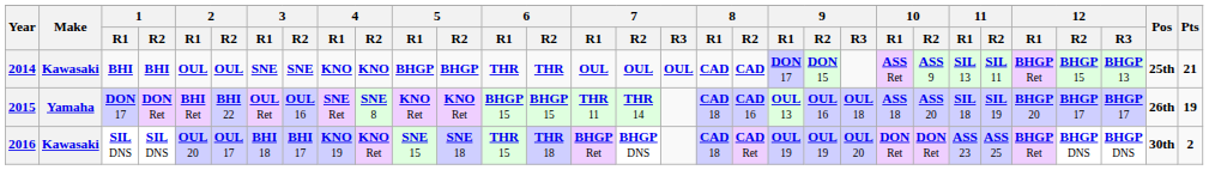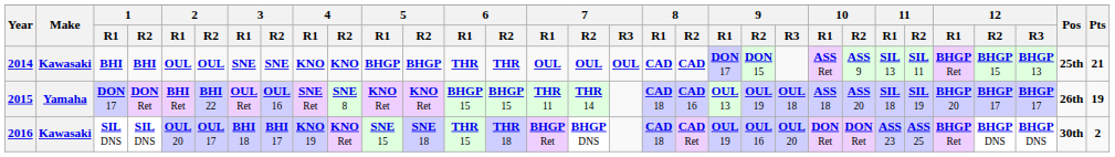 <table class="wikitable" style="text-align:center; font-size:85%">
 <tr>
 </tr>
 <tr>
 <th valign="middle" rowspan=2>Year</th>
 <th valign="middle" rowspan=2>Make</th>
 <th colspan=2>1</th>
 <th colspan=2>2</th>
 <th colspan=2>3</th>
 <th colspan=2>4</th>
 <th colspan=2>5</th>
 <th colspan=2>6</th>
 <th colspan=3>7</th>
 <th colspan=2>8</th>
 <th colspan=3>9</th>
 <th colspan=2>10</th>
 <th colspan=2>11</th>
 <th colspan=3>12</th>
 <th rowspan=2>Pos</th>
 <th rowspan=2>Pts</th>
 </tr>
 <tr>
 <th>R1</th>
 <th>R2</th>
 <th>R1</th>
 <th>R2</th>
 <th>R1</th>
 <th>R2</th>
 <th>R1</th>
 <th>R2</th>
 <th>R1</th>
 <th>R2</th>
 <th>R1</th>
 <th>R2</th>
 <th>R1</th>
 <th>R2</th>
 <th>R3</th>
 <th>R1</th>
 <th>R2</th>
 <th>R1</th>
 <th>R2</th>
 <th>R3</th>
 <th>R1</th>
 <th>R2</th>
 <th>R1</th>
 <th>R2</th>
 <th>R1</th>
 <th>R2</th>
 <th>R3</th>
 </tr>
 <tr>
 <th><a href='#'>2014</a></th>
 <th><a href='#'>Kawasaki</a></th>
 <td style="background:#;"><strong><a href='#'>BHI</a></strong></td>
 <td style="background:#;"><strong><a href='#'>BHI</a></strong></td>
 <td style="background:#;"><strong><a href='#'>OUL</a></strong></td>
 <td style="background:#;"><strong><a href='#'>OUL</a></strong></td>
 <td style="background:#;"><strong><a href='#'>SNE</a></strong></td>
 <td style="background:#;"><strong><a href='#'>SNE</a></strong></td>
 <td style="background:#;"><strong><a href='#'>KNO</a></strong></td>
 <td style="background:#;"><strong><a href='#'>KNO</a></strong></td>
 <td style="background:#;"><strong><a href='#'>BHGP</a></strong></td>
 <td style="background:#;"><strong><a href='#'>BHGP</a></strong></td>
 <td style="background:#;"><strong><a href='#'>THR</a></strong></td>
 <td style="background:#;"><strong><a href='#'>THR</a></strong></td>
 <td style="background:#;"><strong><a href='#'>OUL</a></strong></td>
 <td style="background:#;"><strong><a href='#'>OUL</a></strong></td>
 <td style="background:#;"><strong><a href='#'>OUL</a></strong></td>
 <td style="background:#;"><strong><a href='#'>CAD</a></strong></td>
 <td style="background:#;"><strong><a href='#'>CAD</a></strong></td>
 <td style="background:#cfcfff;"><strong><a href='#'>DON</a></strong><br><small>17</small></td>
 <td style="background:#DFFFDF;"><strong><a href='#'>DON</a></strong><br><small>15</small></td>
 <td></td>
 <td style="background:#EFCFFF;"><strong><a href='#'>ASS</a></strong><br><small>Ret</small></td>
 <td style="background:#DFFFDF;"><strong><a href='#'>ASS</a></strong><br><small>9</small></td>
 <td style="background:#DFFFDF;"><strong><a href='#'>SIL</a></strong><br><small>13</small></td>
 <td style="background:#DFFFDF;"><strong><a href='#'>SIL</a></strong><br><small>11</small></td>
 <td style="background:#EFCFFF;"><strong><a href='#'>BHGP</a></strong><br><small>Ret</small></td>
 <td style="background:#DFFFDF;"><strong><a href='#'>BHGP</a></strong><br><small>15</small></td>
 <td style="background:#DFFFDF;"><strong><a href='#'>BHGP</a></strong><br><small>13</small></td>
 <td style="background:#;"><strong>25th</strong></td>
 <td style="background:#;"><strong>21</strong></td>
 </tr>
 <tr>
 <th><a href='#'>2015</a></th>
 <th><a href='#'>Yamaha</a></th>
 <td style="background:#cfcfff;"><strong><a href='#'>DON</a></strong><br><small>17</small></td>
 <td style="background:#EFCFFF;"><strong><a href='#'>DON</a></strong><br><small>Ret</small></td>
 <td style="background:#EFCFFF;"><strong><a href='#'>BHI</a></strong><br><small>Ret</small></td>
 <td style="background:#cfcfff;"><strong><a href='#'>BHI</a></strong><br><small>22</small></td>
 <td style="background:#EFCFFF;"><strong><a href='#'>OUL</a></strong><br><small>Ret</small></td>
 <td style="background:#cfcfff;"><strong><a href='#'>OUL</a></strong><br><small>16</small></td>
 <td style="background:#EFCFFF;"><strong><a href='#'>SNE</a></strong><br><small>Ret</small></td>
 <td style="background:#DFFFDF;"><strong><a href='#'>SNE</a></strong><br><small>8</small></td>
 <td style="background:#EFCFFF;"><strong><a href='#'>KNO</a></strong><br><small>Ret</small></td>
 <td style="background:#EFCFFF;"><strong><a href='#'>KNO</a></strong><br><small>Ret</small></td>
 <td style="background:#DFFFDF;"><strong><a href='#'>BHGP</a></strong><br><small>15</small></td>
 <td style="background:#DFFFDF;"><strong><a href='#'>BHGP</a></strong><br><small>15</small></td>
 <td style="background:#DFFFDF;"><strong><a href='#'>THR</a></strong><br><small>11</small></td>
 <td style="background:#DFFFDF;"><strong><a href='#'>THR</a></strong><br><small>14</small></td>
 <td></td>
 <td style="background:#cfcfff;"><strong><a href='#'>CAD</a></strong><br><small>18</small></td>
 <td style="background:#cfcfff;"><strong><a href='#'>CAD</a></strong><br><small>16</small></td>
 <td style="background:#DFFFDF;"><strong><a href='#'>OUL</a></strong><br><small>13</small></td>
-<td style="background:#cfcfff;"><strong><a href='#'>OUL</a></strong><br><small>16</small></td>
+<td style="background:#cfcfff;"><strong><a href='#'>OUL</a></strong><br><small>19</small></td>
 <td style="background:#cfcfff;"><strong><a href='#'>OUL</a></strong><br><small>18</small></td>
 <td style="background:#cfcfff;"><strong><a href='#'>ASS</a></strong><br><small>18</small></td>
 <td style="background:#cfcfff;"><strong><a href='#'>ASS</a></strong><br><small>20</small></td>
 <td style="background:#cfcfff;"><strong><a href='#'>SIL</a></strong><br><small>18</small></td>
 <td style="background:#cfcfff;"><strong><a href='#'>SIL</a></strong><br><small>19</small></td>
 <td style="background:#cfcfff;"><strong><a href='#'>BHGP</a></strong><br><small>20</small></td>
 <td style="background:#cfcfff;"><strong><a href='#'>BHGP</a></strong><br><small>17</small></td>
 <td style="background:#cfcfff;"><strong><a href='#'>BHGP</a></strong><br><small>17</small></td>
 <td style="background:#;"><strong>26th</strong></td>
 <td style="background:#;"><strong>19</strong></td>
 </tr>
 <tr>
 <th><a href='#'>2016</a></th>
 <th><a href='#'>Kawasaki</a></th>
 <td style="background:#ffffff;"><strong><a href='#'>SIL</a></strong><br><small>DNS</small></td>
 <td style="background:#ffffff;"><strong><a href='#'>SIL</a></strong><br><small>DNS</small></td>
 <td style="background:#cfcfff;"><strong><a href='#'>OUL</a></strong><br><small>20</small></td>
 <td style="background:#cfcfff;"><strong><a href='#'>OUL</a></strong><br><small>17</small></td>
 <td style="background:#cfcfff;"><strong><a href='#'>BHI</a></strong><br><small>18</small></td>
 <td style="background:#cfcfff;"><strong><a href='#'>BHI</a></strong><br><small>17</small></td>
 <td style="background:#cfcfff;"><strong><a href='#'>KNO</a></strong><br><small>19</small></td>
 <td style="background:#EFCFFF;"><strong><a href='#'>KNO</a></strong><br><small>Ret</small></td>
 <td style="background:#DFFFDF;"><strong><a href='#'>SNE</a></strong><br><small>15</small></td>
 <td style="background:#cfcfff;"><strong><a href='#'>SNE</a></strong><br><small>18</small></td>
 <td style="background:#DFFFDF;"><strong><a href='#'>THR</a></strong><br><small>15</small></td>
 <td style="background:#cfcfff;"><strong><a href='#'>THR</a></strong><br><small>18</small></td>
 <td style="background:#EFCFFF;"><strong><a href='#'>BHGP</a></strong><br><small>Ret</small></td>
 <td style="background:#ffffff;"><strong><a href='#'>BHGP</a></strong><br><small>DNS</small></td>
 <td></td>
 <td style="background:#cfcfff;"><strong><a href='#'>CAD</a></strong><br><small>18</small></td>
 <td style="background:#EFCFFF;"><strong><a href='#'>CAD</a></strong><br><small>Ret</small></td>
 <td style="background:#cfcfff;"><strong><a href='#'>OUL</a></strong><br><small>19</small></td>
-<td style="background:#cfcfff;"><strong><a href='#'>OUL</a></strong><br><small>19</small></td>
+<td style="background:#cfcfff;"><strong><a href='#'>OUL</a></strong><br><small>16</small></td>
 <td style="background:#cfcfff;"><strong><a href='#'>OUL</a></strong><br><small>20</small></td>
 <td style="background:#EFCFFF;"><strong><a href='#'>DON</a></strong><br><small>Ret</small></td>
 <td style="background:#EFCFFF;"><strong><a href='#'>DON</a></strong><br><small>Ret</small></td>
 <td style="background:#cfcfff;"><strong><a href='#'>ASS</a></strong><br><small>23</small></td>
 <td style="background:#cfcfff;"><strong><a href='#'>ASS</a></strong><br><small>25</small></td>
 <td style="background:#EFCFFF;"><strong><a href='#'>BHGP</a></strong><br><small>Ret</small></td>
 <td style="background:#ffffff;"><strong><a href='#'>BHGP</a></strong><br><small>DNS</small></td>
 <td style="background:#ffffff;"><strong><a href='#'>BHGP</a></strong><br><small>DNS</small></td>
 <td style="background:#;"><strong>30th</strong></td>
 <td style="background:#;"><strong>2</strong></td>
 </tr>
 </table>
